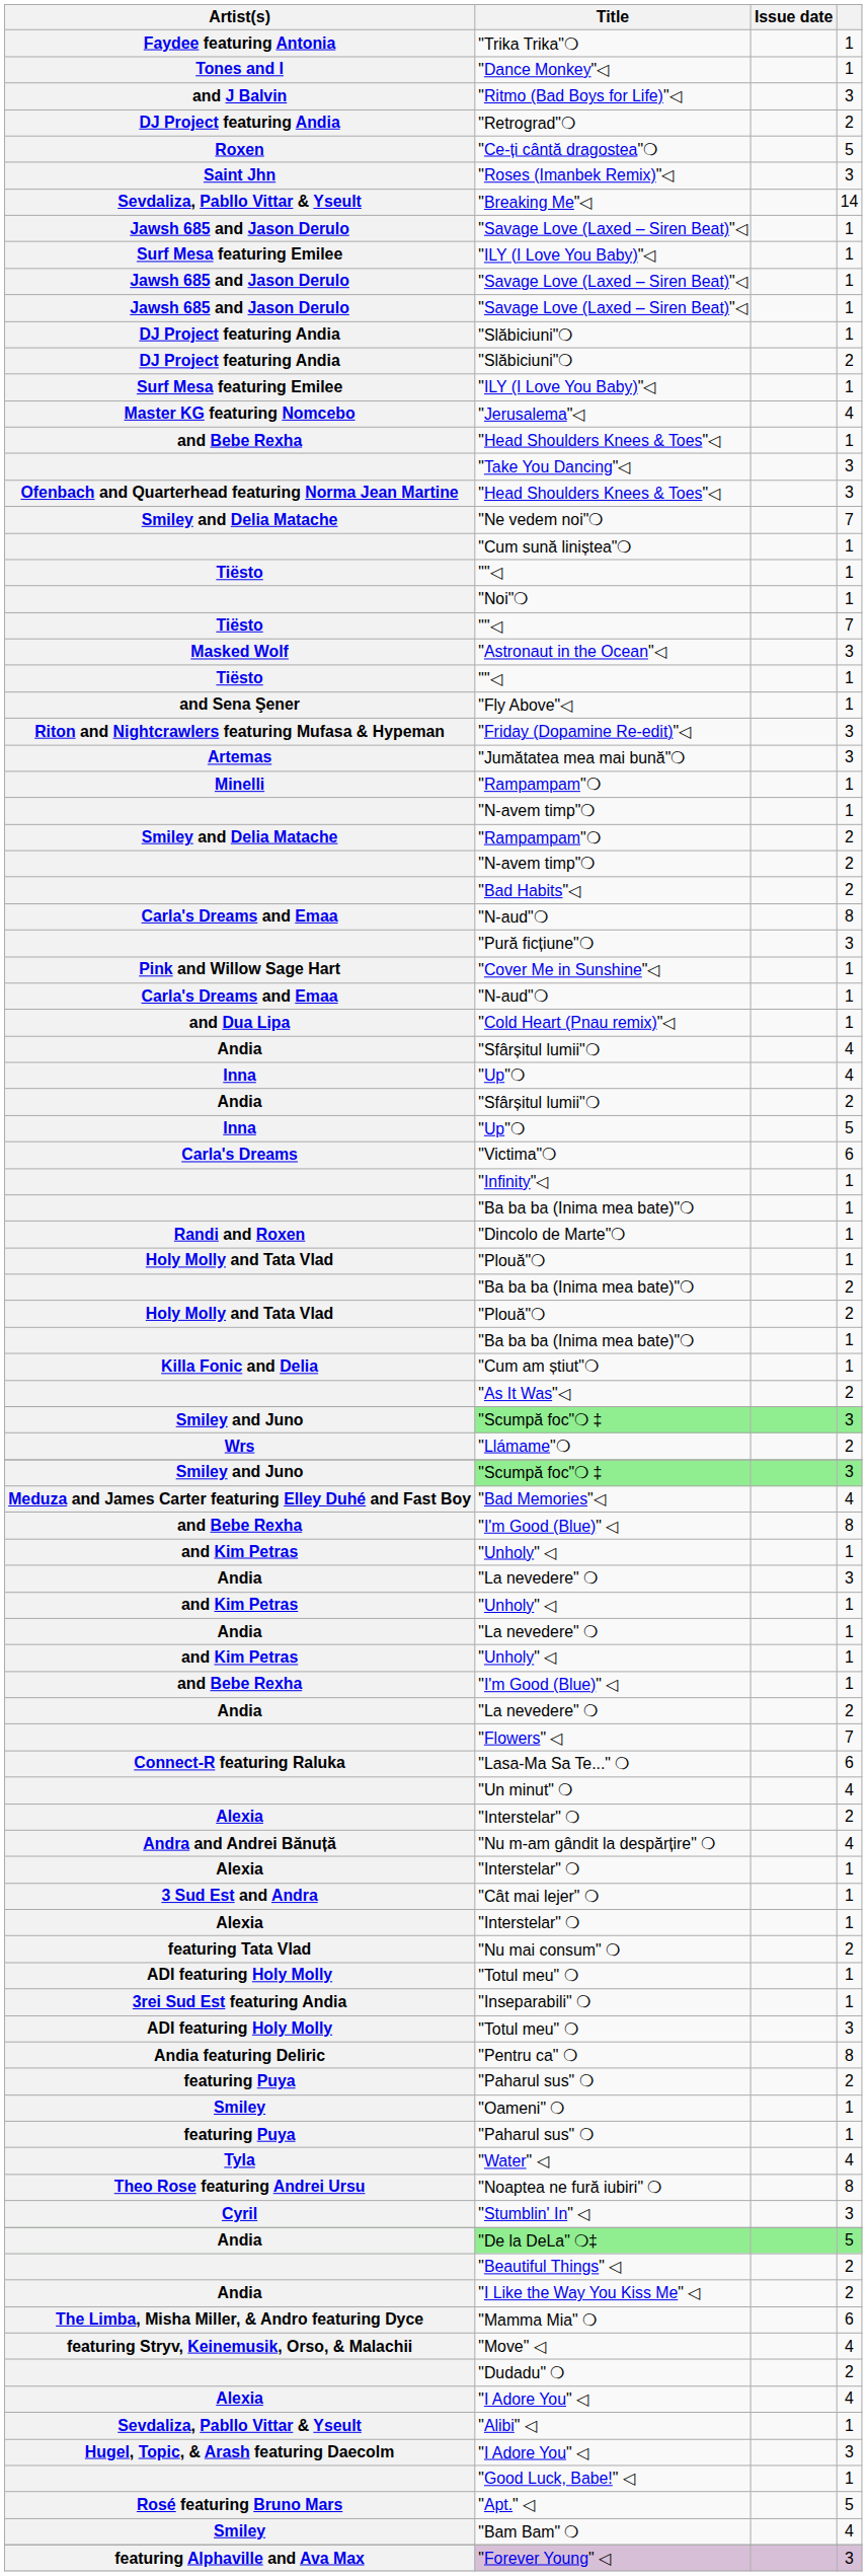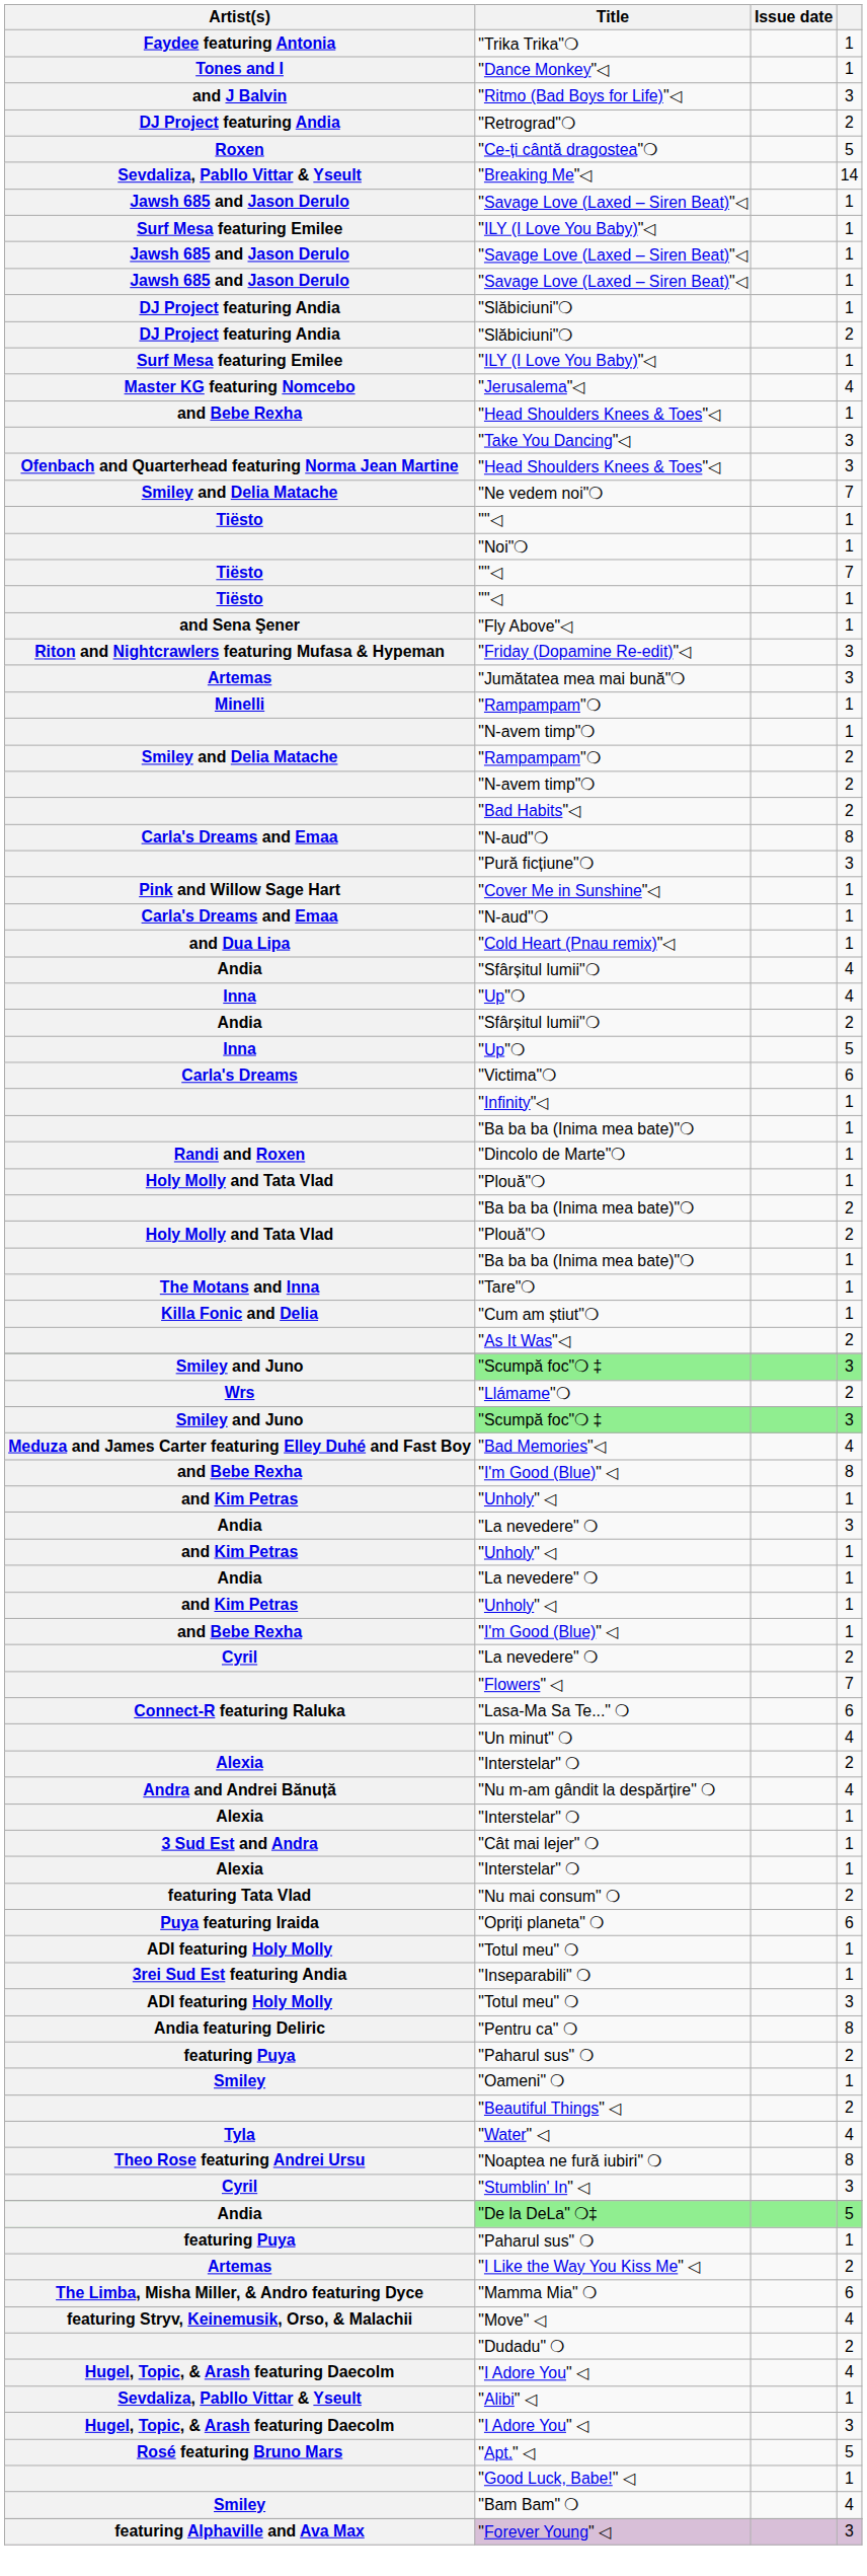 <table class="sortable wikitable sortable plainrowheaders">
 <tr>
 <th scope="col">Artist(s)</th>
 <th scope="col">Title</th>
 <th scope="col">Issue date</th>
 <th scope="col"></th>
 </tr>
 <tr>
 <th scope="row"><a href='#'>Faydee</a> featuring <a href='#'>Antonia</a></th>
 <td>"Trika Trika"❍</td>
 <td></td>
 <td style="text-align:center;">1</td>
 </tr>
 <tr>
 <th scope="row"><a href='#'>Tones and I</a></th>
 <td>"<a href='#'>Dance Monkey</a>"◁</td>
 <td></td>
 <td style="text-align:center;">1</td>
 </tr>
 <tr>
 <th scope="row"> and <a href='#'>J Balvin</a></th>
 <td>"<a href='#'>Ritmo (Bad Boys for Life)</a>"◁</td>
 <td></td>
 <td style="text-align:center;">3</td>
 </tr>
 <tr>
 <th scope="row"><a href='#'>DJ Project</a> featuring <a href='#'>Andia</a></th>
 <td>"Retrograd"❍</td>
 <td></td>
 <td style="text-align:center;">2</td>
 </tr>
 <tr>
 <th scope="row"><a href='#'>Roxen</a></th>
 <td>"<a href='#'>Ce-ți cântă dragostea</a>"❍</td>
 <td></td>
 <td style="text-align:center;">5</td>
-</tr>
-<tr>
-<th scope="row"><a href='#'>Saint Jhn</a></th>
-<td>"<a href='#'>Roses (Imanbek Remix)</a>"◁</td>
-<td></td>
-<td style="text-align:center;">3</td>
 </tr>
 <tr>
 <th scope="row"><a href='#'>Sevdaliza</a>, <a href='#'>Pabllo Vittar</a> & <a href='#'>Yseult</a></th>
 <td>"<a href='#'>Breaking Me</a>"◁</td>
 <td></td>
 <td style="text-align:center;">14</td>
 </tr>
 <tr>
 <th scope="row"><a href='#'>Jawsh 685</a> and <a href='#'>Jason Derulo</a></th>
 <td>"<a href='#'>Savage Love (Laxed – Siren Beat)</a>"◁</td>
 <td></td>
 <td style="text-align:center;">1</td>
 </tr>
 <tr>
 <th scope="row"><a href='#'>Surf Mesa</a> featuring Emilee</th>
 <td>"<a href='#'>ILY (I Love You Baby)</a>"◁</td>
 <td></td>
 <td style="text-align:center;">1</td>
 </tr>
 <tr>
 <th scope="row"><a href='#'>Jawsh 685</a> and <a href='#'>Jason Derulo</a></th>
 <td>"<a href='#'>Savage Love (Laxed – Siren Beat)</a>"◁</td>
 <td></td>
 <td style="text-align:center;">1</td>
 </tr>
 <tr>
 <th scope="row"><a href='#'>Jawsh 685</a> and <a href='#'>Jason Derulo</a></th>
 <td>"<a href='#'>Savage Love (Laxed – Siren Beat)</a>"◁</td>
 <td></td>
 <td style="text-align:center;">1</td>
 </tr>
 <tr>
 <th scope="row"><a href='#'>DJ Project</a> featuring Andia</th>
 <td>"Slăbiciuni"❍</td>
 <td></td>
 <td style="text-align:center;">1</td>
 </tr>
 <tr>
 <th scope="row"><a href='#'>DJ Project</a> featuring Andia</th>
 <td>"Slăbiciuni"❍</td>
 <td></td>
 <td style="text-align:center;">2</td>
 </tr>
 <tr>
 <th scope="row"><a href='#'>Surf Mesa</a> featuring Emilee</th>
 <td>"<a href='#'>ILY (I Love You Baby)</a>"◁</td>
 <td></td>
 <td style="text-align:center;">1</td>
 </tr>
 <tr>
 <th scope="row"><a href='#'>Master KG</a> featuring <a href='#'>Nomcebo</a></th>
 <td>"<a href='#'>Jerusalema</a>"◁</td>
 <td></td>
 <td style="text-align:center;">4</td>
 </tr>
 <tr>
 <th scope="row"> and <a href='#'>Bebe Rexha</a></th>
 <td>"<a href='#'>Head Shoulders Knees & Toes</a>"◁</td>
 <td></td>
 <td style="text-align:center;">1</td>
 </tr>
 <tr>
 <th scope="row"></th>
 <td>"<a href='#'>Take You Dancing</a>"◁</td>
 <td></td>
 <td style="text-align:center;">3</td>
 </tr>
 <tr>
 <th scope="row"><a href='#'>Ofenbach</a> and Quarterhead featuring <a href='#'>Norma Jean Martine</a></th>
 <td>"<a href='#'>Head Shoulders Knees & Toes</a>"◁</td>
 <td></td>
 <td style="text-align:center;">3</td>
 </tr>
 <tr>
 <th scope="row"><a href='#'>Smiley</a> and <a href='#'>Delia Matache</a></th>
 <td>"Ne vedem noi"❍</td>
 <td></td>
 <td style="text-align:center;">7</td>
 </tr>
 <tr>
-<th scope="row"></th>
-<td>"Cum sună liniștea"❍</td>
-<td></td>
-<td style="text-align:center;">1</td>
-</tr>
-<tr>
 <th scope="row"><a href='#'>Tiësto</a></th>
 <td>""◁</td>
 <td></td>
 <td style="text-align:center;">1</td>
 </tr>
 <tr>
 <th scope="row"></th>
 <td>"Noi"❍</td>
 <td></td>
 <td style="text-align:center;">1</td>
 </tr>
 <tr>
 <th scope="row"><a href='#'>Tiësto</a></th>
 <td>""◁</td>
 <td></td>
 <td style="text-align:center;">7</td>
-</tr>
-<tr>
-<th scope="row"><a href='#'>Masked Wolf</a></th>
-<td>"<a href='#'>Astronaut in the Ocean</a>"◁</td>
-<td></td>
-<td style="text-align:center;">3</td>
 </tr>
 <tr>
 <th scope="row"><a href='#'>Tiësto</a></th>
 <td>""◁</td>
 <td></td>
 <td style="text-align:center;">1</td>
 </tr>
 <tr>
 <th scope="row"> and Sena Şener</th>
 <td>"Fly Above"◁</td>
 <td></td>
 <td style="text-align:center;">1</td>
 </tr>
 <tr>
 <th scope="row"><a href='#'>Riton</a> and <a href='#'>Nightcrawlers</a> featuring Mufasa & Hypeman</th>
 <td>"<a href='#'>Friday (Dopamine Re-edit)</a>"◁</td>
 <td></td>
 <td style="text-align:center;">3</td>
 </tr>
 <tr>
 <th scope="row"><a href='#'>Artemas</a></th>
 <td>"Jumătatea mea mai bună"❍</td>
 <td></td>
 <td style="text-align:center;">3</td>
 </tr>
 <tr>
 <th scope="row"><a href='#'>Minelli</a></th>
 <td>"<a href='#'>Rampampam</a>"❍</td>
 <td></td>
 <td style="text-align:center;">1</td>
 </tr>
 <tr>
 <th scope="row"></th>
 <td>"N-avem timp"❍</td>
 <td></td>
 <td style="text-align:center;">1</td>
 </tr>
 <tr>
 <th scope="row"><a href='#'>Smiley</a> and <a href='#'>Delia Matache</a></th>
 <td>"<a href='#'>Rampampam</a>"❍</td>
 <td></td>
 <td style="text-align:center;">2</td>
 </tr>
 <tr>
 <th scope="row"></th>
 <td>"N-avem timp"❍</td>
 <td></td>
 <td style="text-align:center;">2</td>
 </tr>
 <tr>
 <th scope="row"></th>
 <td>"<a href='#'>Bad Habits</a>"◁</td>
 <td></td>
 <td style="text-align:center;">2</td>
 </tr>
 <tr>
 <th scope="row"><a href='#'>Carla's Dreams</a> and <a href='#'>Emaa</a></th>
 <td>"N-aud"❍</td>
 <td></td>
 <td style="text-align:center;">8</td>
 </tr>
 <tr>
 <th scope="row"></th>
 <td>"Pură ficțiune"❍</td>
 <td></td>
 <td style="text-align:center;">3</td>
 </tr>
 <tr>
 <th scope="row"><a href='#'>Pink</a> and Willow Sage Hart</th>
 <td>"<a href='#'>Cover Me in Sunshine</a>"◁</td>
 <td></td>
 <td style="text-align:center;">1</td>
 </tr>
 <tr>
 <th scope="row"><a href='#'>Carla's Dreams</a> and <a href='#'>Emaa</a></th>
 <td>"N-aud"❍</td>
 <td></td>
 <td style="text-align:center;">1</td>
 </tr>
 <tr>
 <th scope="row"> and <a href='#'>Dua Lipa</a></th>
 <td>"<a href='#'>Cold Heart (Pnau remix)</a>"◁</td>
 <td></td>
 <td style="text-align:center;">1</td>
 </tr>
 <tr>
 <th scope="row">Andia</th>
 <td>"Sfârșitul lumii"❍</td>
 <td></td>
 <td style="text-align:center;">4</td>
 </tr>
 <tr>
 <th scope="row"><a href='#'>Inna</a></th>
 <td>"<a href='#'>Up</a>"❍</td>
 <td></td>
 <td style="text-align:center;">4</td>
 </tr>
 <tr>
 <th scope="row">Andia</th>
 <td>"Sfârșitul lumii"❍</td>
 <td></td>
 <td style="text-align:center;">2</td>
 </tr>
 <tr>
 <th scope="row"><a href='#'>Inna</a></th>
 <td>"<a href='#'>Up</a>"❍</td>
 <td></td>
 <td style="text-align:center;">5</td>
 </tr>
 <tr>
 <th scope="row"><a href='#'>Carla's Dreams</a></th>
 <td>"Victima"❍</td>
 <td></td>
 <td style="text-align:center;">6</td>
 </tr>
 <tr>
 <th scope="row"></th>
 <td>"<a href='#'>Infinity</a>"◁</td>
 <td></td>
 <td style="text-align:center;">1</td>
 </tr>
 <tr>
 <th scope="row"></th>
 <td>"Ba ba ba (Inima mea bate)"❍</td>
 <td></td>
 <td style="text-align:center;">1</td>
 </tr>
 <tr>
 <th scope="row"><a href='#'>Randi</a> and <a href='#'>Roxen</a></th>
 <td>"Dincolo de Marte"❍</td>
 <td></td>
 <td style="text-align:center;">1</td>
 </tr>
 <tr>
 <th scope="row"><a href='#'>Holy Molly</a> and Tata Vlad</th>
 <td>"Plouă"❍</td>
 <td></td>
 <td style="text-align:center;">1</td>
 </tr>
 <tr>
 <th scope="row"></th>
 <td>"Ba ba ba (Inima mea bate)"❍</td>
 <td></td>
 <td style="text-align:center;">2</td>
 </tr>
 <tr>
 <th scope="row"><a href='#'>Holy Molly</a> and Tata Vlad</th>
 <td>"Plouă"❍</td>
 <td></td>
 <td style="text-align:center;">2</td>
 </tr>
 <tr>
 <th scope="row"></th>
 <td>"Ba ba ba (Inima mea bate)"❍</td>
 <td></td>
 <td style="text-align:center;">1</td>
 </tr>
 <tr>
+<th scope="row"><a href='#'>The Motans</a> and <a href='#'>Inna</a></th>
+<td>"Tare"❍</td>
+<td></td>
+<td style="text-align:center;">1</td>
+</tr>
+<tr>
 <th scope="row"><a href='#'>Killa Fonic</a> and <a href='#'>Delia</a></th>
 <td>"Cum am știut"❍</td>
 <td></td>
 <td style="text-align:center;">1</td>
 </tr>
 <tr>
 <th scope="row"></th>
 <td>"<a href='#'>As It Was</a>"◁</td>
 <td></td>
 <td style="text-align:center;">2</td>
 </tr>
 <tr>
 </tr>
 <tr style="background-color:lightgreen">
 <th scope="row"><a href='#'>Smiley</a> and Juno</th>
 <td>"Scumpă foc"❍ ‡</td>
 <td></td>
 <td style="text-align:center;">3</td>
 </tr>
 <tr>
 <th scope="row"><a href='#'>Wrs</a></th>
 <td>"<a href='#'>Llámame</a>"❍</td>
 <td></td>
 <td style="text-align:center;">2</td>
 </tr>
 <tr>
 </tr>
 <tr style="background-color:lightgreen">
 <th scope="row"><a href='#'>Smiley</a> and Juno</th>
 <td>"Scumpă foc"❍ ‡</td>
 <td></td>
 <td style="text-align:center;">3</td>
 </tr>
 <tr>
 <th scope="row"><a href='#'>Meduza</a> and James Carter featuring <a href='#'>Elley Duhé</a> and Fast Boy</th>
 <td>"<a href='#'>Bad Memories</a>"◁</td>
 <td></td>
 <td style="text-align:center;">4</td>
 </tr>
 <tr>
 <th scope="row"> and <a href='#'>Bebe Rexha</a></th>
 <td>"<a href='#'>I'm Good (Blue)</a>" ◁</td>
 <td></td>
 <td style="text-align:center;">8</td>
 </tr>
 <tr>
 <th scope="row"> and <a href='#'>Kim Petras</a></th>
 <td>"<a href='#'>Unholy</a>" ◁</td>
 <td></td>
 <td style="text-align:center;">1</td>
 </tr>
 <tr>
 <th scope="row">Andia</th>
 <td>"La nevedere" ❍</td>
 <td></td>
 <td style="text-align:center;">3</td>
 </tr>
 <tr>
 <th scope="row"> and <a href='#'>Kim Petras</a></th>
 <td>"<a href='#'>Unholy</a>" ◁</td>
 <td></td>
 <td style="text-align:center;">1</td>
 </tr>
 <tr>
 <th scope="row">Andia</th>
 <td>"La nevedere" ❍</td>
 <td></td>
 <td style="text-align:center;">1</td>
 </tr>
 <tr>
 <th scope="row"> and <a href='#'>Kim Petras</a></th>
 <td>"<a href='#'>Unholy</a>" ◁</td>
 <td></td>
 <td style="text-align:center;">1</td>
 </tr>
 <tr>
 <th scope="row"> and <a href='#'>Bebe Rexha</a></th>
 <td>"<a href='#'>I'm Good (Blue)</a>" ◁</td>
 <td></td>
 <td style="text-align:center;">1</td>
 </tr>
 <tr>
-<th scope="row">Andia</th>
+<th scope="row"><a href='#'>Cyril</a></th>
 <td>"La nevedere" ❍</td>
 <td></td>
 <td style="text-align:center;">2</td>
 </tr>
 <tr>
 <th scope="row"></th>
 <td>"<a href='#'>Flowers</a>" ◁</td>
 <td></td>
 <td style="text-align:center;">7</td>
 </tr>
 <tr>
 <th scope="row"><a href='#'>Connect-R</a> featuring Raluka</th>
 <td>"Lasa-Ma Sa Te..." ❍</td>
 <td></td>
 <td style="text-align:center;">6</td>
 </tr>
 <tr>
 <th scope="row"></th>
 <td>"Un minut" ❍</td>
 <td></td>
 <td style="text-align:center;">4</td>
 </tr>
 <tr>
 <th scope="row"><a href='#'>Alexia</a></th>
 <td>"Interstelar" ❍</td>
 <td></td>
 <td style="text-align:center;">2</td>
 </tr>
 <tr>
 <th scope="row"><a href='#'>Andra</a> and Andrei Bănuță</th>
 <td>"Nu m-am gândit la despărțire" ❍</td>
 <td></td>
 <td style="text-align:center;">4</td>
 </tr>
 <tr>
 <th scope="row">Alexia</th>
 <td>"Interstelar" ❍</td>
 <td></td>
 <td style="text-align:center;">1</td>
 </tr>
 <tr>
 <th scope="row"><a href='#'>3 Sud Est</a> and <a href='#'>Andra</a></th>
 <td>"Cât mai lejer" ❍</td>
 <td></td>
 <td style="text-align:center;">1</td>
 </tr>
 <tr>
 <th scope="row">Alexia</th>
 <td>"Interstelar" ❍</td>
 <td></td>
 <td style="text-align:center;">1</td>
 </tr>
 <tr>
 <th scope="row"> featuring Tata Vlad</th>
 <td>"Nu mai consum" ❍</td>
 <td></td>
 <td style="text-align:center;">2</td>
 </tr>
 <tr>
+<th scope="row"><a href='#'>Puya</a> featuring Iraida</th>
+<td>"Opriți planeta" ❍</td>
+<td></td>
+<td style="text-align:center;">6</td>
+</tr>
+<tr>
 <th scope="row">ADI featuring <a href='#'>Holy Molly</a></th>
 <td>"Totul meu" ❍</td>
 <td></td>
 <td style="text-align:center;">1</td>
 </tr>
 <tr>
 <th scope="row"><a href='#'>3rei Sud Est</a> featuring Andia</th>
 <td>"Inseparabili" ❍</td>
 <td></td>
 <td style="text-align:center;">1</td>
 </tr>
 <tr>
 <th scope="row">ADI featuring <a href='#'>Holy Molly</a></th>
 <td>"Totul meu" ❍</td>
 <td></td>
 <td style="text-align:center;">3</td>
 </tr>
 <tr>
 <th scope="row">Andia featuring Deliric</th>
 <td>"Pentru ca" ❍</td>
 <td></td>
 <td style="text-align:center;">8</td>
 </tr>
 <tr>
 <th scope="row"> featuring <a href='#'>Puya</a></th>
 <td>"Paharul sus" ❍</td>
 <td></td>
 <td style="text-align:center;">2</td>
 </tr>
 <tr>
 <th scope="row"><a href='#'>Smiley</a></th>
 <td>"Oameni" ❍</td>
 <td></td>
 <td style="text-align:center;">1</td>
 </tr>
 <tr>
-<th scope="row"> featuring <a href='#'>Puya</a></th>
-<td>"Paharul sus" ❍</td>
+<th scope="row"></th>
+<td>"<a href='#'>Beautiful Things</a>" ◁</td>
 <td></td>
-<td style="text-align:center;">1</td>
+<td style="text-align:center;">2</td>
 </tr>
 <tr>
 <th scope="row"><a href='#'>Tyla</a></th>
 <td>"<a href='#'>Water</a>" ◁</td>
 <td></td>
 <td style="text-align:center;">4</td>
 </tr>
 <tr>
 <th scope="row"><a href='#'>Theo Rose</a> featuring <a href='#'>Andrei Ursu</a></th>
 <td>"Noaptea ne fură iubiri" ❍</td>
 <td></td>
 <td style="text-align:center;">8</td>
 </tr>
 <tr>
 <th scope="row"><a href='#'>Cyril</a></th>
 <td>"<a href='#'>Stumblin' In</a>" ◁</td>
 <td></td>
 <td style="text-align:center;">3</td>
 </tr>
 <tr>
 </tr>
 <tr style="background-color:lightgreen">
 <th scope="row">Andia</th>
 <td>"De la DeLa" ❍‡</td>
 <td></td>
 <td style="text-align:center;">5</td>
 </tr>
 <tr>
-<th scope="row"></th>
-<td>"<a href='#'>Beautiful Things</a>" ◁</td>
+<th scope="row"> featuring <a href='#'>Puya</a></th>
+<td>"Paharul sus" ❍</td>
 <td></td>
-<td style="text-align:center;">2</td>
+<td style="text-align:center;">1</td>
 </tr>
 <tr>
-<th scope="row">Andia</th>
+<th scope="row"><a href='#'>Artemas</a></th>
 <td>"<a href='#'>I Like the Way You Kiss Me</a>" ◁</td>
 <td></td>
 <td style="text-align:center;">2</td>
 </tr>
 <tr>
 <th scope="row"><a href='#'>The Limba</a>, Misha Miller, & Andro featuring Dyce</th>
 <td>"Mamma Mia" ❍</td>
 <td></td>
 <td style="text-align:center;">6</td>
 </tr>
 <tr>
 <th scope="row"> featuring Stryv, <a href='#'>Keinemusik</a>, Orso, & Malachii</th>
 <td>"Move" ◁</td>
 <td></td>
 <td style="text-align:center;">4</td>
 </tr>
 <tr>
 <th scope="row"></th>
 <td>"Dudadu" ❍</td>
 <td></td>
 <td style="text-align:center;">2</td>
 </tr>
 <tr>
-<th scope="row"><a href='#'>Alexia</a></th>
+<th scope="row"><a href='#'>Hugel</a>, <a href='#'>Topic</a>, & <a href='#'>Arash</a> featuring Daecolm</th>
 <td>"<a href='#'>I Adore You</a>" ◁</td>
 <td></td>
 <td style="text-align:center;">4</td>
 </tr>
 <tr>
 <th scope="row"><a href='#'>Sevdaliza</a>, <a href='#'>Pabllo Vittar</a> & <a href='#'>Yseult</a></th>
 <td>"<a href='#'>Alibi</a>" ◁</td>
 <td></td>
 <td style="text-align:center;">1</td>
 </tr>
 <tr>
 <th scope="row"><a href='#'>Hugel</a>, <a href='#'>Topic</a>, & <a href='#'>Arash</a> featuring Daecolm</th>
 <td>"<a href='#'>I Adore You</a>" ◁</td>
 <td></td>
 <td style="text-align:center;">3</td>
 </tr>
 <tr>
+<th scope="row"><a href='#'>Rosé</a> featuring <a href='#'>Bruno Mars</a></th>
+<td>"<a href='#'>Apt.</a>" ◁</td>
+<td></td>
+<td style="text-align:center;">5</td>
+</tr>
+<tr>
 <th scope="row"></th>
 <td>"<a href='#'>Good Luck, Babe!</a>" ◁</td>
 <td></td>
 <td style="text-align:center;">1</td>
-</tr>
-<tr>
-<th scope="row"><a href='#'>Rosé</a> featuring <a href='#'>Bruno Mars</a></th>
-<td>"<a href='#'>Apt.</a>" ◁</td>
-<td></td>
-<td style="text-align:center;">5</td>
 </tr>
 <tr>
 <th scope="row"><a href='#'>Smiley</a></th>
 <td>"Bam Bam" ❍</td>
 <td></td>
 <td style="text-align:center;">4</td>
 </tr>
 <tr>
 </tr>
 <tr style="background-color:#D8BFD8">
 <th scope="row"> featuring <a href='#'>Alphaville</a> and <a href='#'>Ava Max</a></th>
 <td>"<a href='#'>Forever Young</a>" ◁</td>
 <td></td>
 <td style="text-align:center;">3</td>
 </tr>
 </table>
